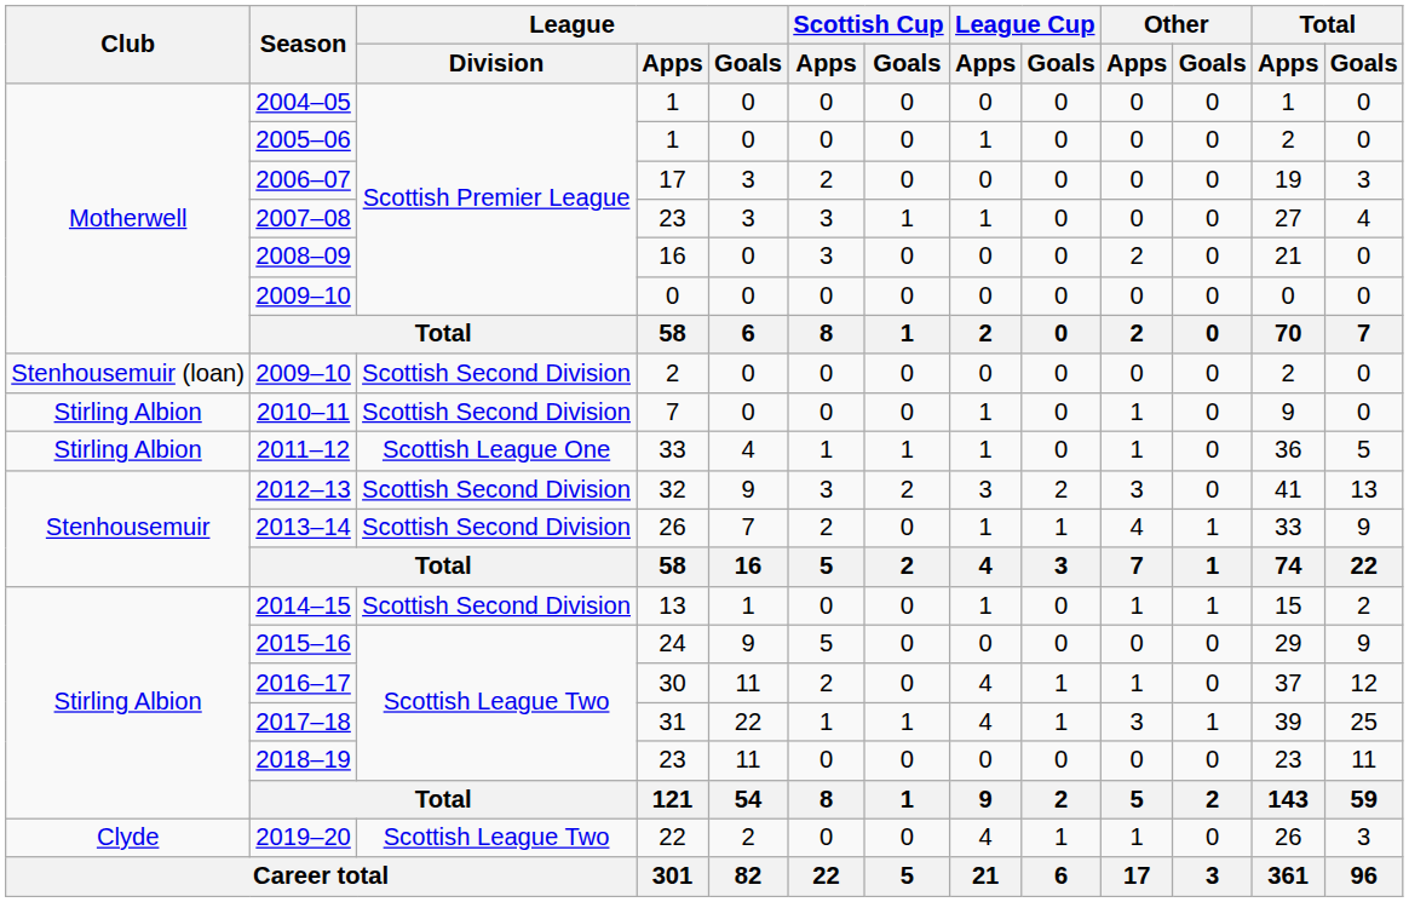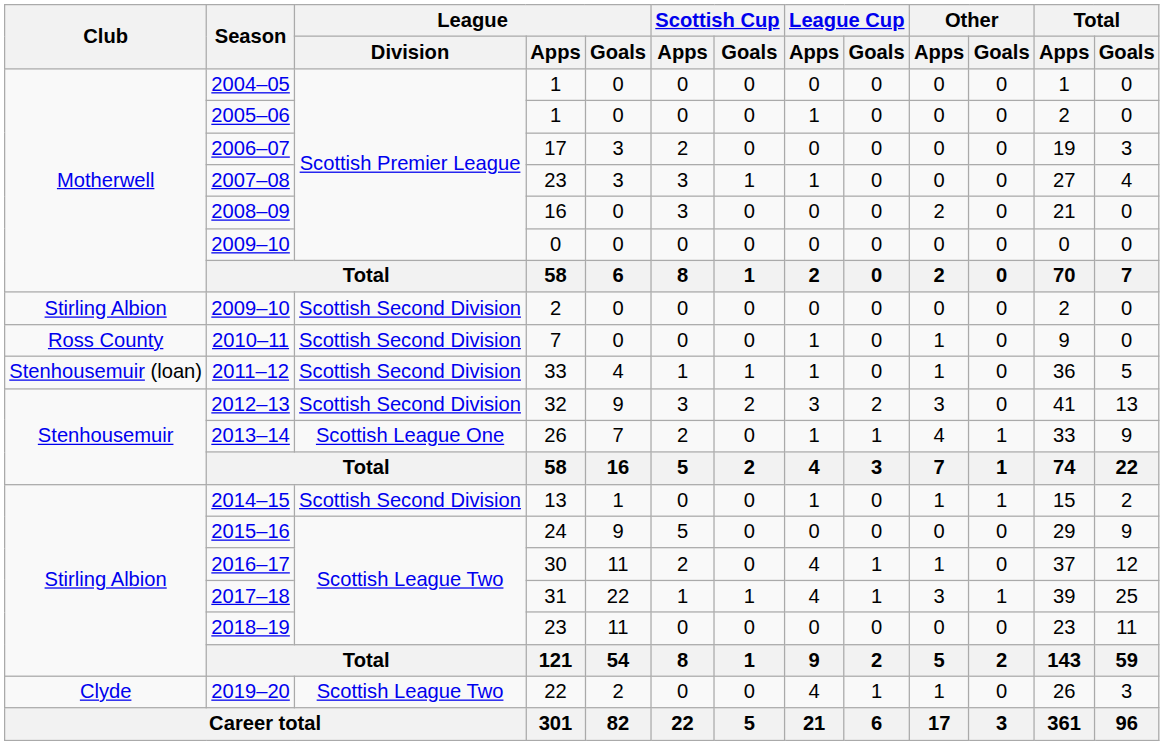 <table class="wikitable" style="text-align:center">
 <tr>
 <th rowspan="2">Club</th>
 <th rowspan="2">Season</th>
 <th colspan="3">League</th>
 <th colspan="2"><a href='#'>Scottish Cup</a></th>
 <th colspan="2"><a href='#'>League Cup</a></th>
 <th colspan="2">Other</th>
 <th colspan="2">Total</th>
 </tr>
 <tr>
 <th>Division</th>
 <th>Apps</th>
 <th>Goals</th>
 <th>Apps</th>
 <th>Goals</th>
 <th>Apps</th>
 <th>Goals</th>
 <th>Apps</th>
 <th>Goals</th>
 <th>Apps</th>
 <th>Goals</th>
 </tr>
 <tr>
 <td rowspan="7"><a href='#'>Motherwell</a></td>
 <td><a href='#'>2004–05</a></td>
 <td rowspan="6"><a href='#'>Scottish Premier League</a></td>
 <td>1</td>
 <td>0</td>
 <td>0</td>
 <td>0</td>
 <td>0</td>
 <td>0</td>
 <td>0</td>
 <td>0</td>
 <td>1</td>
 <td>0</td>
 </tr>
 <tr>
 <td><a href='#'>2005–06</a></td>
 <td>1</td>
 <td>0</td>
 <td>0</td>
 <td>0</td>
 <td>1</td>
 <td>0</td>
 <td>0</td>
 <td>0</td>
 <td>2</td>
 <td>0</td>
 </tr>
 <tr>
 <td><a href='#'>2006–07</a></td>
 <td>17</td>
 <td>3</td>
 <td>2</td>
 <td>0</td>
 <td>0</td>
 <td>0</td>
 <td>0</td>
 <td>0</td>
 <td>19</td>
 <td>3</td>
 </tr>
 <tr>
 <td><a href='#'>2007–08</a></td>
 <td>23</td>
 <td>3</td>
 <td>3</td>
 <td>1</td>
 <td>1</td>
 <td>0</td>
 <td>0</td>
 <td>0</td>
 <td>27</td>
 <td>4</td>
 </tr>
 <tr>
 <td><a href='#'>2008–09</a></td>
 <td>16</td>
 <td>0</td>
 <td>3</td>
 <td>0</td>
 <td>0</td>
 <td>0</td>
 <td>2</td>
 <td>0</td>
 <td>21</td>
 <td>0</td>
 </tr>
 <tr>
 <td><a href='#'>2009–10</a></td>
 <td>0</td>
 <td>0</td>
 <td>0</td>
 <td>0</td>
 <td>0</td>
 <td>0</td>
 <td>0</td>
 <td>0</td>
 <td>0</td>
 <td>0</td>
 </tr>
 <tr>
 <th colspan="2">Total</th>
 <th>58</th>
 <th>6</th>
 <th>8</th>
 <th>1</th>
 <th>2</th>
 <th>0</th>
 <th>2</th>
 <th>0</th>
 <th>70</th>
 <th>7</th>
 </tr>
 <tr>
-<td><a href='#'>Stenhousemuir</a> (loan)</td>
+<td><a href='#'>Stirling Albion</a></td>
 <td><a href='#'>2009–10</a></td>
 <td><a href='#'>Scottish Second Division</a></td>
 <td>2</td>
 <td>0</td>
 <td>0</td>
 <td>0</td>
 <td>0</td>
 <td>0</td>
 <td>0</td>
 <td>0</td>
 <td>2</td>
 <td>0</td>
 </tr>
 <tr>
-<td><a href='#'>Stirling Albion</a></td>
+<td><a href='#'>Ross County</a></td>
 <td><a href='#'>2010–11</a></td>
 <td><a href='#'>Scottish Second Division</a></td>
 <td>7</td>
 <td>0</td>
 <td>0</td>
 <td>0</td>
 <td>1</td>
 <td>0</td>
 <td>1</td>
 <td>0</td>
 <td>9</td>
 <td>0</td>
 </tr>
 <tr>
-<td><a href='#'>Stirling Albion</a></td>
+<td><a href='#'>Stenhousemuir</a> (loan)</td>
 <td><a href='#'>2011–12</a></td>
-<td><a href='#'>Scottish League One</a></td>
+<td><a href='#'>Scottish Second Division</a></td>
 <td>33</td>
 <td>4</td>
 <td>1</td>
 <td>1</td>
 <td>1</td>
 <td>0</td>
 <td>1</td>
 <td>0</td>
 <td>36</td>
 <td>5</td>
 </tr>
 <tr>
 <td rowspan="3"><a href='#'>Stenhousemuir</a></td>
 <td><a href='#'>2012–13</a></td>
 <td><a href='#'>Scottish Second Division</a></td>
 <td>32</td>
 <td>9</td>
 <td>3</td>
 <td>2</td>
 <td>3</td>
 <td>2</td>
 <td>3</td>
 <td>0</td>
 <td>41</td>
 <td>13</td>
 </tr>
 <tr>
 <td><a href='#'>2013–14</a></td>
-<td><a href='#'>Scottish Second Division</a></td>
+<td><a href='#'>Scottish League One</a></td>
 <td>26</td>
 <td>7</td>
 <td>2</td>
 <td>0</td>
 <td>1</td>
 <td>1</td>
 <td>4</td>
 <td>1</td>
 <td>33</td>
 <td>9</td>
 </tr>
 <tr>
 <th colspan="2">Total</th>
 <th>58</th>
 <th>16</th>
 <th>5</th>
 <th>2</th>
 <th>4</th>
 <th>3</th>
 <th>7</th>
 <th>1</th>
 <th>74</th>
 <th>22</th>
 </tr>
 <tr>
 <td rowspan="6"><a href='#'>Stirling Albion</a></td>
 <td><a href='#'>2014–15</a></td>
 <td><a href='#'>Scottish Second Division</a></td>
 <td>13</td>
 <td>1</td>
 <td>0</td>
 <td>0</td>
 <td>1</td>
 <td>0</td>
 <td>1</td>
 <td>1</td>
 <td>15</td>
 <td>2</td>
 </tr>
 <tr>
 <td><a href='#'>2015–16</a></td>
 <td rowspan="4"><a href='#'>Scottish League Two</a></td>
 <td>24</td>
 <td>9</td>
 <td>5</td>
 <td>0</td>
 <td>0</td>
 <td>0</td>
 <td>0</td>
 <td>0</td>
 <td>29</td>
 <td>9</td>
 </tr>
 <tr>
 <td><a href='#'>2016–17</a></td>
 <td>30</td>
 <td>11</td>
 <td>2</td>
 <td>0</td>
 <td>4</td>
 <td>1</td>
 <td>1</td>
 <td>0</td>
 <td>37</td>
 <td>12</td>
 </tr>
 <tr>
 <td><a href='#'>2017–18</a></td>
 <td>31</td>
 <td>22</td>
 <td>1</td>
 <td>1</td>
 <td>4</td>
 <td>1</td>
 <td>3</td>
 <td>1</td>
 <td>39</td>
 <td>25</td>
 </tr>
 <tr>
 <td><a href='#'>2018–19</a></td>
 <td>23</td>
 <td>11</td>
 <td>0</td>
 <td>0</td>
 <td>0</td>
 <td>0</td>
 <td>0</td>
 <td>0</td>
 <td>23</td>
 <td>11</td>
 </tr>
 <tr>
 <th colspan="2">Total</th>
 <th>121</th>
 <th>54</th>
 <th>8</th>
 <th>1</th>
 <th>9</th>
 <th>2</th>
 <th>5</th>
 <th>2</th>
 <th>143</th>
 <th>59</th>
 </tr>
 <tr>
 <td><a href='#'>Clyde</a></td>
 <td><a href='#'>2019–20</a></td>
 <td><a href='#'>Scottish League Two</a></td>
 <td>22</td>
 <td>2</td>
 <td>0</td>
 <td>0</td>
 <td>4</td>
 <td>1</td>
 <td>1</td>
 <td>0</td>
 <td>26</td>
 <td>3</td>
 </tr>
 <tr>
 <th colspan="3">Career total</th>
 <th>301</th>
 <th>82</th>
 <th>22</th>
 <th>5</th>
 <th>21</th>
 <th>6</th>
 <th>17</th>
 <th>3</th>
 <th>361</th>
 <th>96</th>
 </tr>
 </table>
